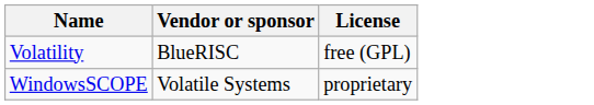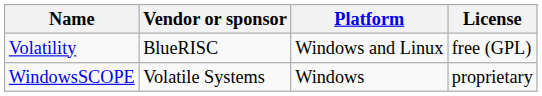 <table class="wikitable sortable" border="1">
 <tr>
 <th scope="col">Name</th>
 <th scope="col">Vendor or sponsor</th>
+<th scope="col"><a href='#'>Platform</a></th>
 <th scope="col">License<br></th>
 </tr>
 <tr>
 <td><a href='#'>Volatility</a></td>
 <td>BlueRISC</td>
+<td>Windows and Linux</td>
 <td>free (GPL)</td>
 </tr>
 <tr>
 <td><a href='#'>WindowsSCOPE</a></td>
 <td>Volatile Systems</td>
+<td>Windows</td>
 <td>proprietary</td>
 </tr>
 </table>
